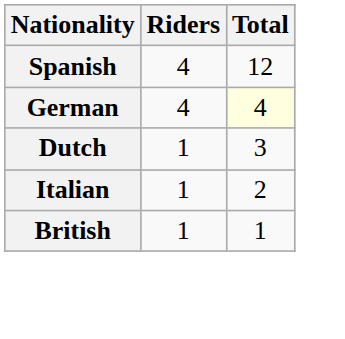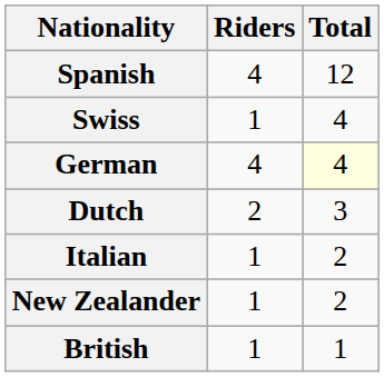 <table class="wikitable plainrowheaders sortable">
 <tr>
 <th scope="col">Nationality</th>
 <th scope="col">Riders</th>
 <th scope="col">Total</th>
 </tr>
 <tr>
 <th scope="row"> Spanish</th>
 <td align=center>4</td>
 <td align=center>12</td>
 </tr>
 <tr>
+<th scope="row"> Swiss</th>
+<td align=center>1</td>
+<td align=center>4</td>
+</tr>
+<tr>
 <th scope="row"> German</th>
 <td align=center>4</td>
 <td align=center style="background: lightyellow;">4</td>
 </tr>
 <tr>
 <th scope="row"> Dutch</th>
-<td align=center>1</td>
+<td align=center>2</td>
 <td align=center>3</td>
 </tr>
 <tr>
 <th scope="row"> Italian</th>
+<td align=center>1</td>
+<td align=center>2</td>
+</tr>
+<tr>
+<th scope="row"> New Zealander</th>
 <td align=center>1</td>
 <td align=center>2</td>
 </tr>
 <tr>
 <th scope="row"> British</th>
 <td align=center>1</td>
 <td align=center>1</td>
 </tr>
 </table>
